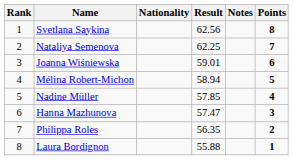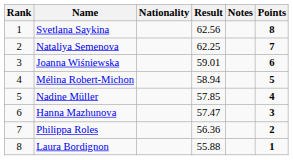 <table class="wikitable sortable" style="text-align:center">
 <tr>
 <th>Rank</th>
 <th>Name</th>
 <th>Nationality</th>
 <th>Result</th>
 <th>Notes</th>
 <th>Points</th>
 </tr>
 <tr>
 <td>1</td>
 <td align=left><a href='#'>Svetlana Saykina</a></td>
 <td align=left></td>
 <td>62.56</td>
 <td></td>
 <td><strong>8</strong></td>
 </tr>
 <tr>
 <td>2</td>
 <td align=left><a href='#'>Nataliya Semenova</a></td>
 <td align=left></td>
 <td>62.25</td>
 <td></td>
 <td><strong>7</strong></td>
 </tr>
 <tr>
 <td>3</td>
 <td align=left><a href='#'>Joanna Wiśniewska</a></td>
 <td align=left></td>
 <td>59.01</td>
 <td></td>
 <td><strong>6</strong></td>
 </tr>
 <tr>
 <td>4</td>
 <td align=left><a href='#'>Mélina Robert-Michon</a></td>
 <td align=left></td>
 <td>58.94</td>
 <td></td>
 <td><strong>5</strong></td>
 </tr>
 <tr>
 <td>5</td>
 <td align=left><a href='#'>Nadine Müller</a></td>
 <td align=left></td>
 <td>57.85</td>
 <td></td>
 <td><strong>4</strong></td>
 </tr>
 <tr>
 <td>6</td>
 <td align=left><a href='#'>Hanna Mazhunova</a></td>
 <td align=left></td>
 <td>57.47</td>
 <td></td>
 <td><strong>3</strong></td>
 </tr>
 <tr>
 <td>7</td>
 <td align=left><a href='#'>Philippa Roles</a></td>
 <td align=left></td>
-<td>56.35</td>
+<td>56.36</td>
 <td></td>
 <td><strong>2</strong></td>
 </tr>
 <tr>
 <td>8</td>
 <td align=left><a href='#'>Laura Bordignon</a></td>
 <td align=left></td>
 <td>55.88</td>
 <td></td>
 <td><strong>1</strong></td>
 </tr>
 </table>
